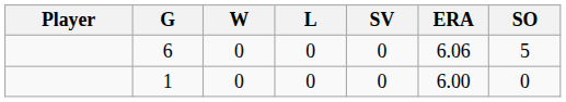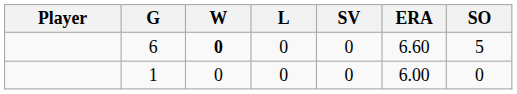 <table class="wikitable sortable">
 <tr>
 <th bgcolor="#DDDDFF" width="16%">Player</th>
 <th bgcolor="#DDDDFF" width="9%">G</th>
 <th bgcolor="#DDDDFF" width="9%">W</th>
 <th bgcolor="#DDDDFF" width="9%">L</th>
 <th bgcolor="#DDDDFF" width="9%">SV</th>
 <th bgcolor="#DDDDFF" width="9%">ERA</th>
 <th bgcolor="#DDDDFF" width="9%">SO</th>
 </tr>
 <tr align="center">
 <td></td>
 <td>6</td>
+<td><strong>0</strong></td>
 <td>0</td>
 <td>0</td>
-<td>0</td>
-<td>6.06</td>
+<td>6.60</td>
 <td>5</td>
 </tr>
 <tr align="center">
 <td></td>
 <td>1</td>
 <td>0</td>
 <td>0</td>
 <td>0</td>
 <td>6.00</td>
 <td>0</td>
 </tr>
 </table>
